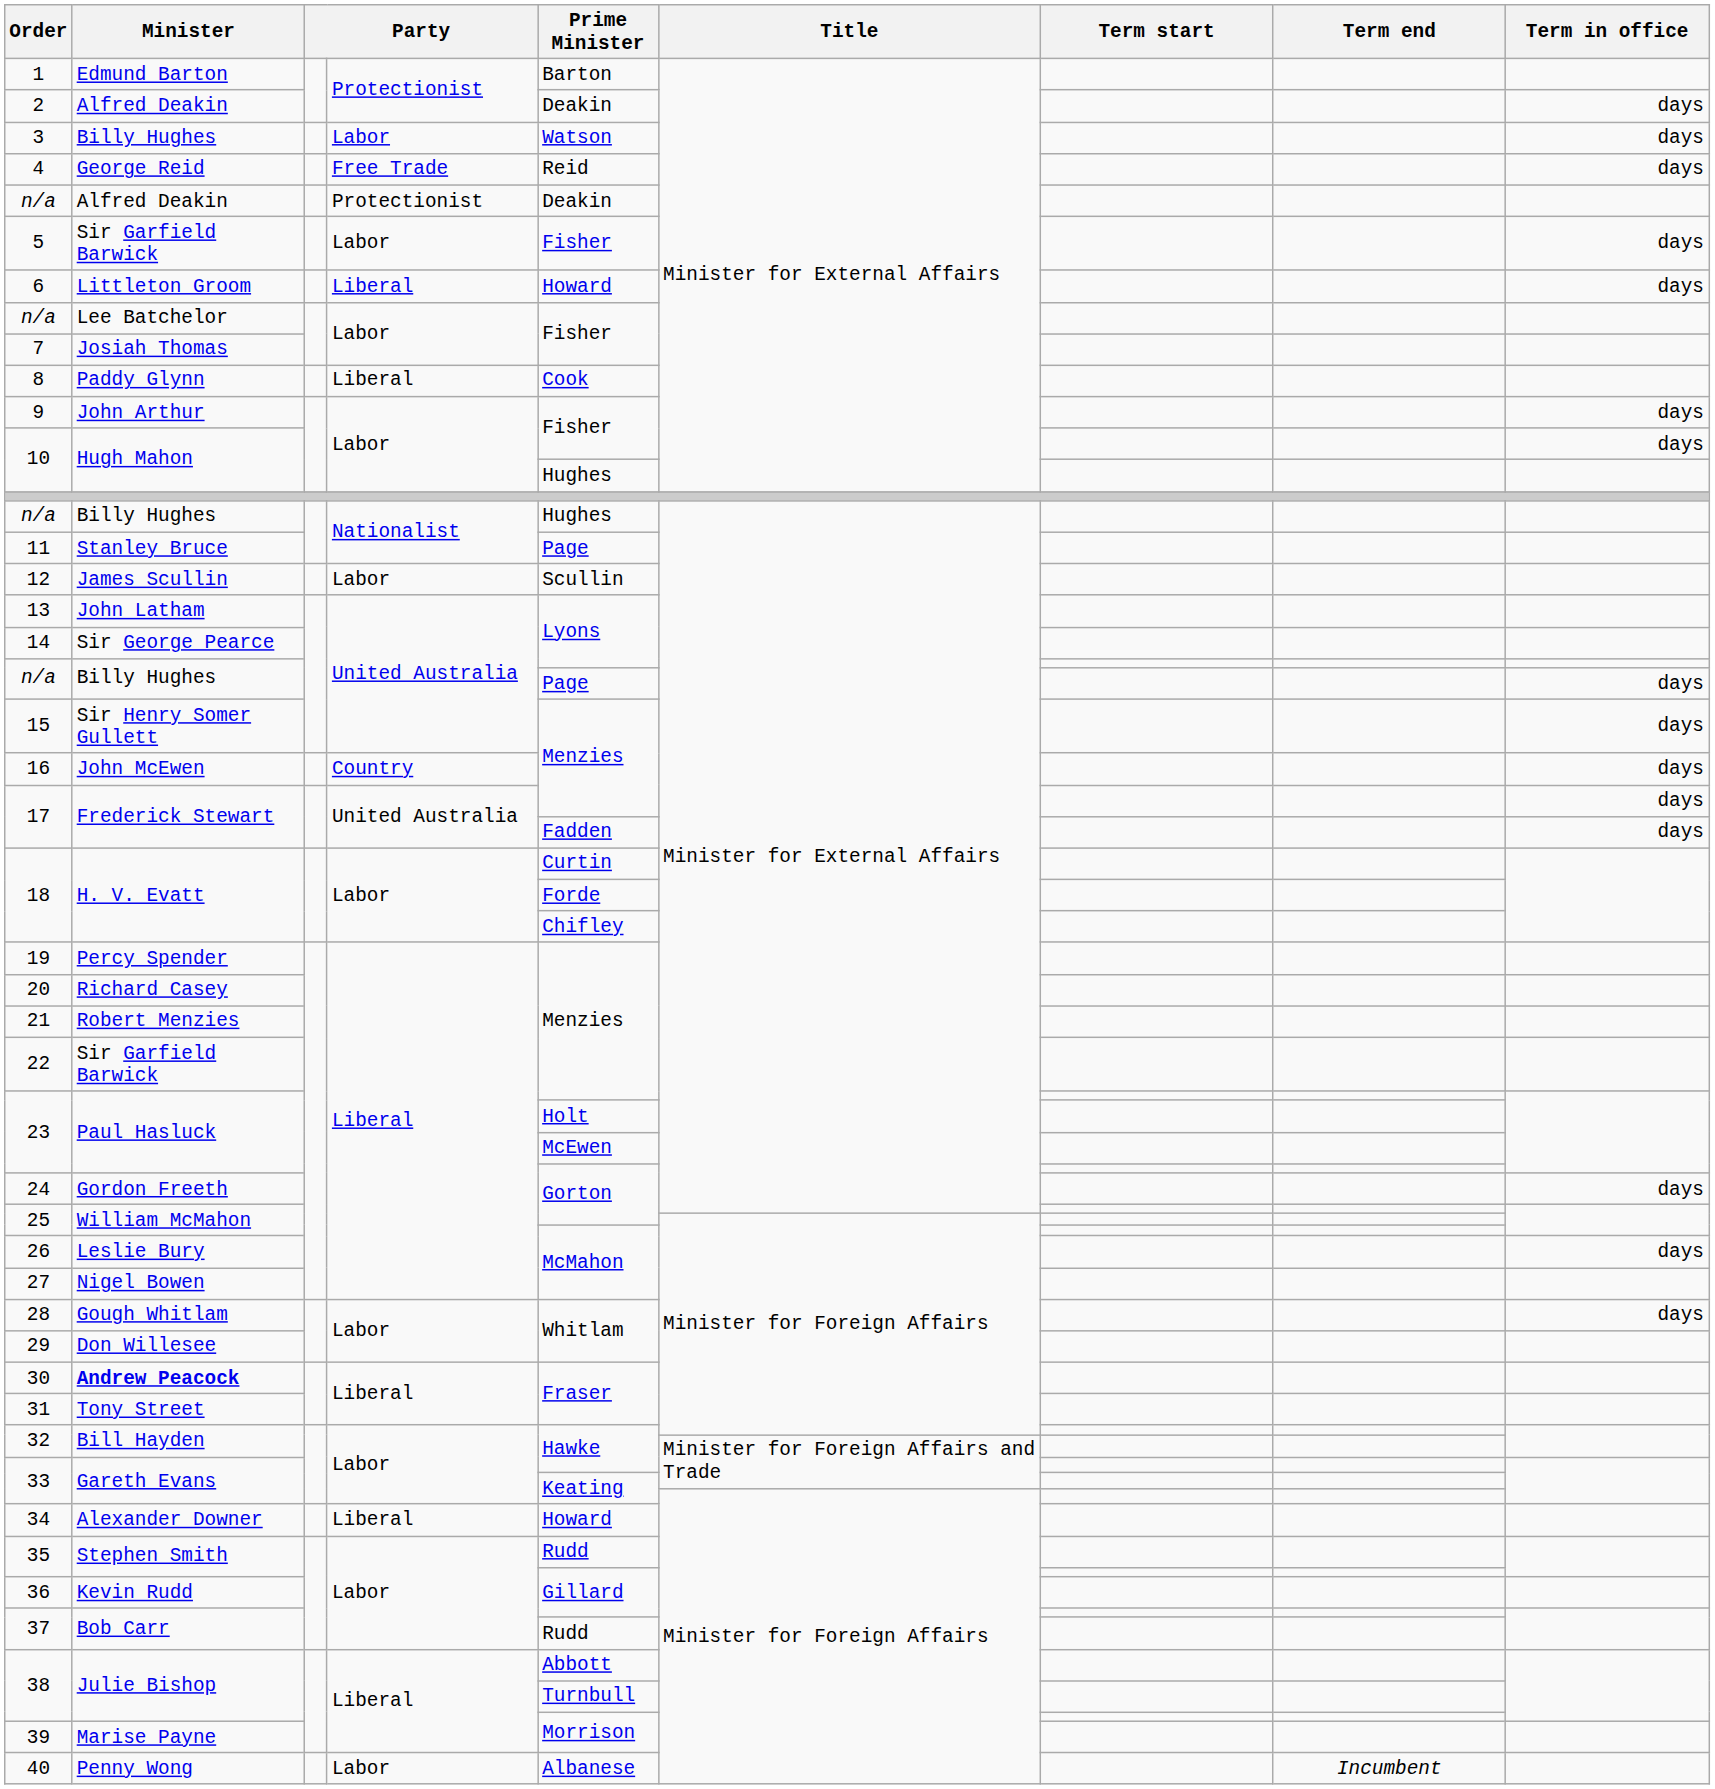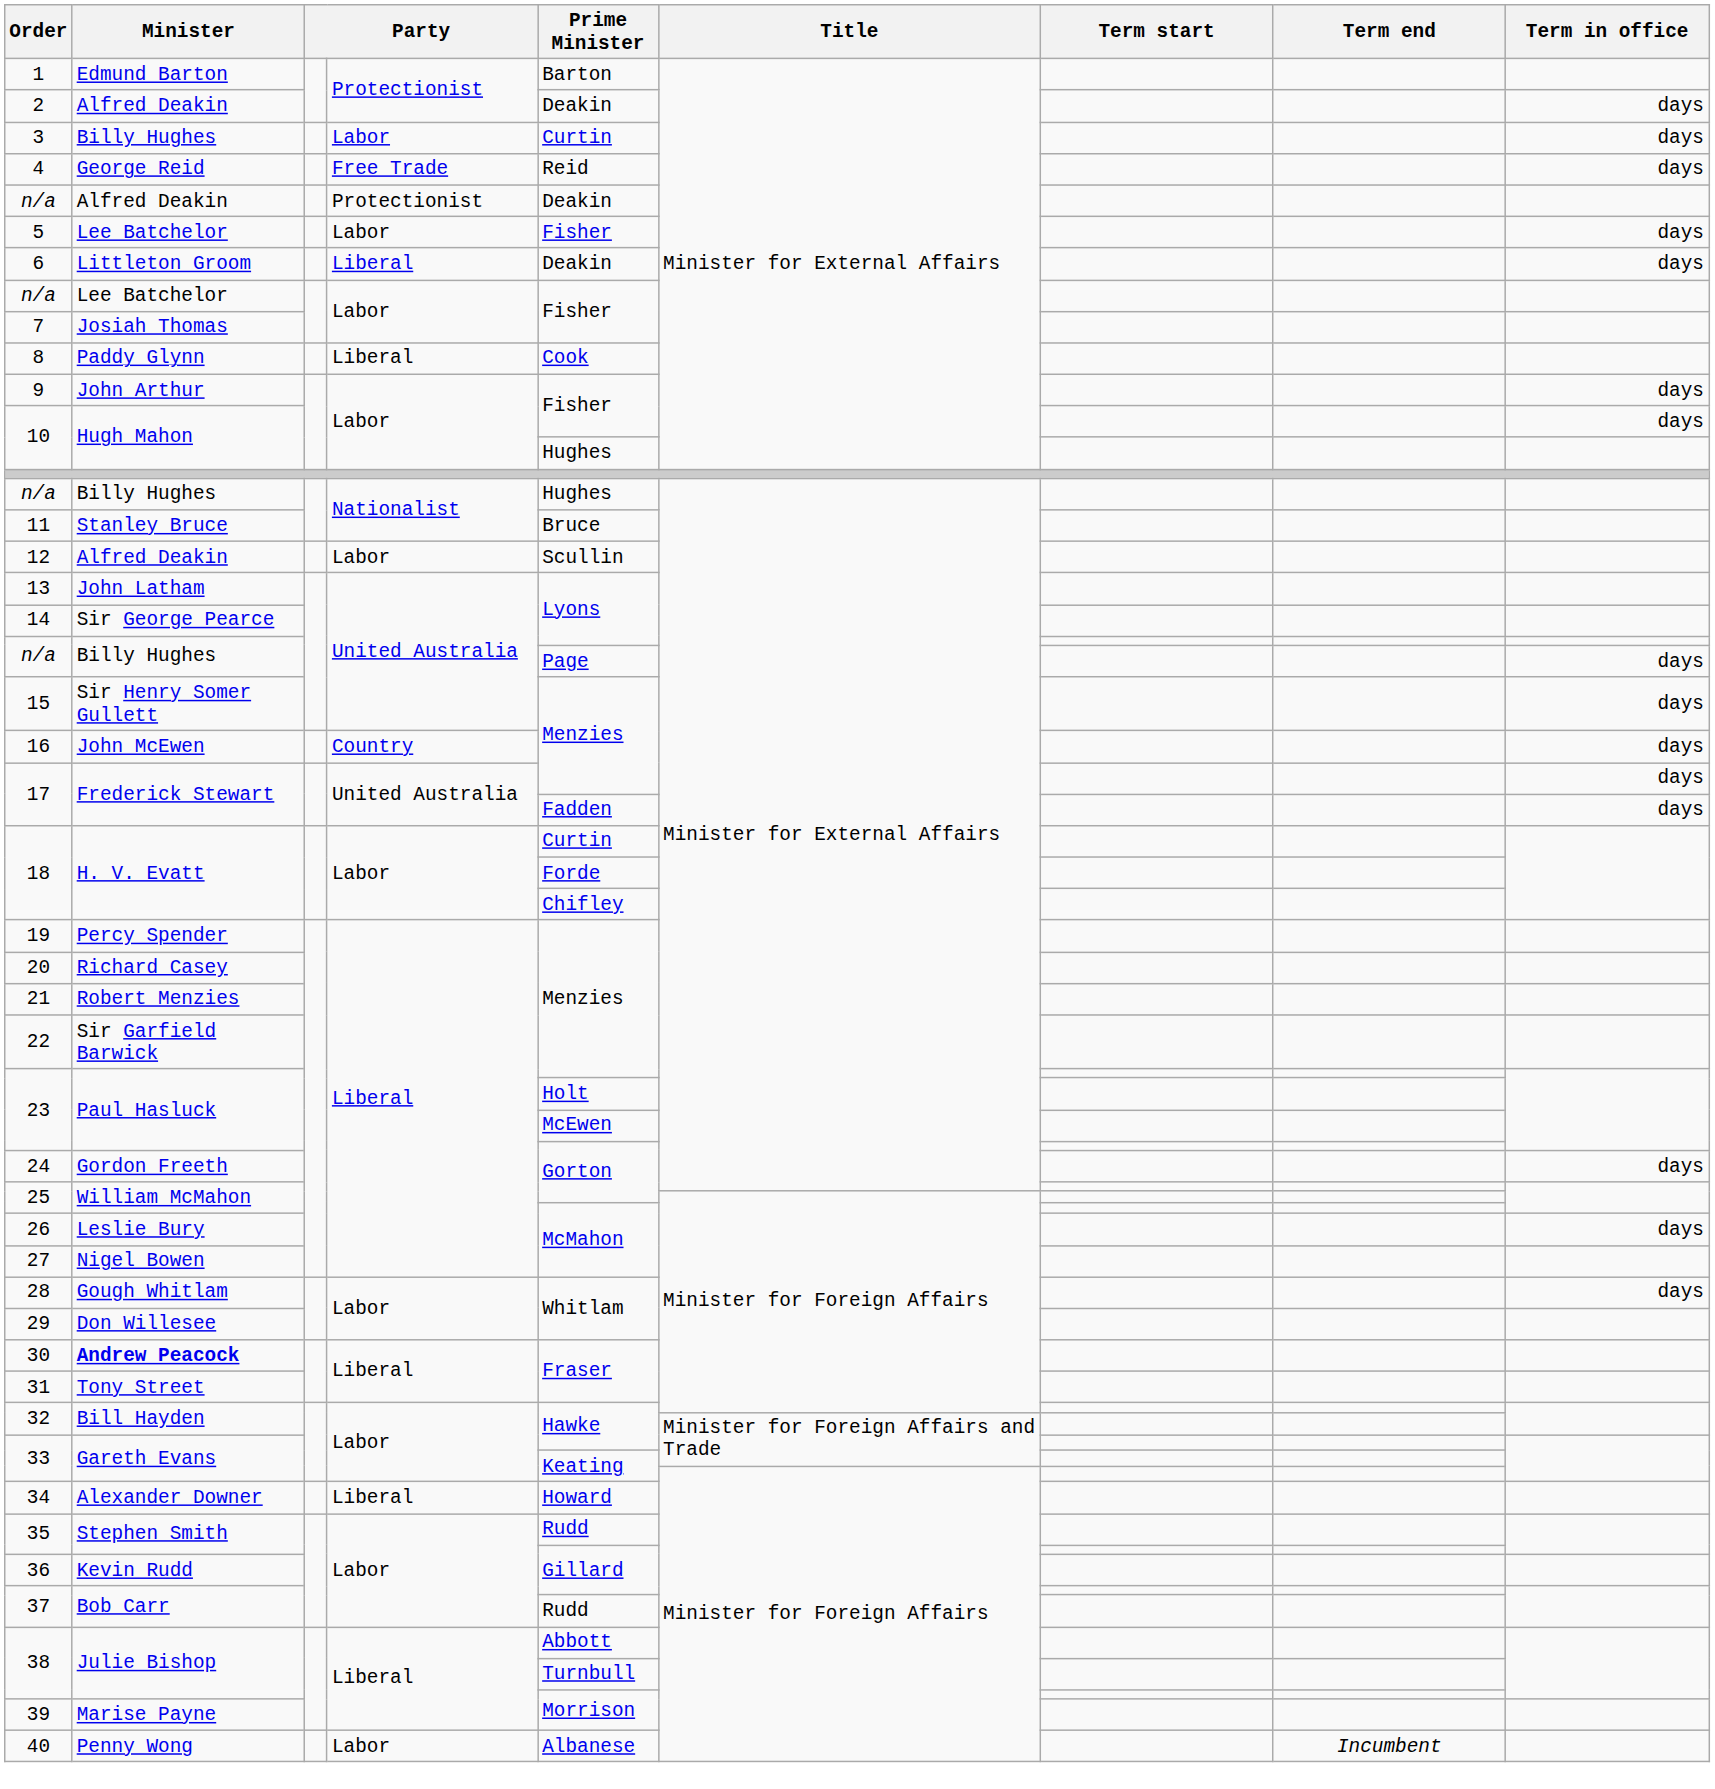 <table class="wikitable">
 <tr>
 <th width=5>Order</th>
 <th width=150>Minister</th>
 <th width=150 colspan="2">Party</th>
 <th width=75>Prime Minister</th>
 <th width=250>Title</th>
 <th width=150>Term start</th>
 <th width=150>Term end</th>
 <th width=130>Term in office</th>
 </tr>
 <tr>
 <td align=center>1</td>
 <td><a href='#'>Edmund Barton</a> </td>
 <td rowspan="2" > </td>
 <td rowspan="2"><a href='#'>Protectionist</a></td>
 <td>Barton</td>
 <td rowspan="13">Minister for External Affairs</td>
 <td align=center></td>
 <td align=center></td>
 <td align=right></td>
 </tr>
 <tr>
 <td align=center>2</td>
 <td><a href='#'>Alfred Deakin</a></td>
 <td>Deakin</td>
 <td align=center></td>
 <td align=center></td>
 <td align=right> days</td>
 </tr>
 <tr>
 <td align=center>3</td>
 <td><a href='#'>Billy Hughes</a></td>
 <td></td>
 <td><a href='#'>Labor</a></td>
-<td><a href='#'>Watson</a></td>
+<td><a href='#'>Curtin</a></td>
 <td align=center></td>
 <td align=center></td>
 <td align=right> days</td>
 </tr>
 <tr>
 <td align=center>4</td>
 <td><a href='#'>George Reid</a></td>
 <td></td>
 <td><a href='#'>Free Trade</a></td>
 <td>Reid</td>
 <td align=center></td>
 <td align=center></td>
 <td align=right> days</td>
 </tr>
 <tr>
 <td align=center><em>n/a</em></td>
 <td>Alfred Deakin</td>
 <td></td>
 <td>Protectionist</td>
 <td>Deakin</td>
 <td align=center></td>
 <td align=center></td>
 <td align=right></td>
 </tr>
 <tr>
 <td align=center>5</td>
-<td>Sir <a href='#'>Garfield Barwick</a></td>
+<td><a href='#'>Lee Batchelor</a></td>
 <td></td>
 <td>Labor</td>
 <td><a href='#'>Fisher</a></td>
 <td align=center></td>
 <td align=center></td>
 <td align=right> days</td>
 </tr>
 <tr>
 <td align=center>6</td>
 <td><a href='#'>Littleton Groom</a></td>
 <td></td>
 <td><a href='#'>Liberal</a></td>
-<td><a href='#'>Howard</a></td>
+<td>Deakin</td>
 <td align=center></td>
 <td align=center></td>
 <td align=right> days</td>
 </tr>
 <tr>
 <td align=center><em>n/a</em></td>
 <td>Lee Batchelor</td>
 <td rowspan="2" ></td>
 <td rowspan="2">Labor</td>
 <td rowspan="2">Fisher</td>
 <td align=center></td>
 <td align=center></td>
 <td align=right></td>
 </tr>
 <tr>
 <td align=center>7</td>
 <td><a href='#'>Josiah Thomas</a></td>
 <td align=center></td>
 <td align=center></td>
 <td align=right></td>
 </tr>
 <tr>
 <td align=center>8</td>
 <td><a href='#'>Paddy Glynn</a></td>
 <td></td>
 <td>Liberal</td>
 <td><a href='#'>Cook</a></td>
 <td align=center></td>
 <td align=center></td>
 <td align=right></td>
 </tr>
 <tr>
 <td align=center>9</td>
 <td><a href='#'>John Arthur</a></td>
 <td rowspan="3" ></td>
 <td rowspan="3">Labor</td>
 <td rowspan="2">Fisher</td>
 <td align=center></td>
 <td align=center></td>
 <td align=right> days</td>
 </tr>
 <tr>
 <td rowspan="2" align=center>10</td>
 <td rowspan="2"><a href='#'>Hugh Mahon</a></td>
 <td align=center></td>
 <td align=center></td>
 <td align=right> days</td>
 </tr>
 <tr>
 <td>Hughes</td>
 <td align=center></td>
 <td align=center></td>
 <td align=right></td>
 </tr>
 <tr>
 <th colspan=9 style="background: #cccccc;"></th>
 </tr>
 <tr>
 <td align=center><em>n/a</em></td>
 <td>Billy Hughes</td>
 <td rowspan="2" ></td>
 <td rowspan="2"><a href='#'>Nationalist</a></td>
 <td>Hughes</td>
 <td rowspan="24">Minister for External Affairs</td>
 <td align=center></td>
 <td align=center></td>
 <td align=right></td>
 </tr>
 <tr>
 <td align=center>11</td>
 <td><a href='#'>Stanley Bruce</a></td>
-<td><a href='#'>Page</a></td>
+<td>Bruce</td>
 <td align=center></td>
 <td align=center></td>
 <td align=right></td>
 </tr>
 <tr>
 <td align=center>12</td>
-<td><a href='#'>James Scullin</a></td>
+<td><a href='#'>Alfred Deakin</a></td>
 <td></td>
 <td>Labor</td>
 <td>Scullin</td>
 <td align=center></td>
 <td align=center></td>
 <td align=right></td>
 </tr>
 <tr>
 <td align=center>13</td>
 <td><a href='#'>John Latham</a></td>
 <td rowspan="5" ></td>
 <td rowspan="5"><a href='#'>United Australia</a></td>
 <td rowspan="3"><a href='#'>Lyons</a></td>
 <td align=center></td>
 <td align=center></td>
 <td align=right></td>
 </tr>
 <tr>
 <td align=center>14</td>
 <td>Sir <a href='#'>George Pearce</a></td>
 <td align=center></td>
 <td align=center></td>
 <td align=right></td>
 </tr>
 <tr>
 <td rowspan="2" align=center><em>n/a</em></td>
 <td rowspan="2">Billy Hughes</td>
 <td align=center></td>
 <td align=center></td>
 <td align=right></td>
 </tr>
 <tr>
 <td><a href='#'>Page</a></td>
 <td align=center></td>
 <td align=center></td>
 <td align=right> days</td>
 </tr>
 <tr>
 <td align=center>15</td>
 <td>Sir <a href='#'>Henry Somer Gullett</a></td>
 <td rowspan="3"><a href='#'>Menzies</a></td>
 <td align=center></td>
 <td align=center></td>
 <td align=right> days</td>
 </tr>
 <tr>
 <td align=center>16</td>
 <td><a href='#'>John McEwen</a></td>
 <td></td>
 <td><a href='#'>Country</a></td>
 <td align=center></td>
 <td align=center></td>
 <td align=right> days</td>
 </tr>
 <tr>
 <td rowspan=2 align=center>17</td>
 <td rowspan="2"><a href='#'>Frederick Stewart</a></td>
 <td rowspan="2" ></td>
 <td rowspan="2">United Australia</td>
 <td align=center></td>
 <td align=center></td>
 <td align=right> days</td>
 </tr>
 <tr>
 <td><a href='#'>Fadden</a></td>
 <td align=center></td>
 <td align=center></td>
 <td align=right> days</td>
 </tr>
 <tr>
 <td rowspan="3" align=center>18</td>
 <td rowspan="3"><a href='#'>H. V. Evatt</a></td>
 <td rowspan="3" ></td>
 <td rowspan="3">Labor</td>
 <td><a href='#'>Curtin</a></td>
 <td align=center></td>
 <td align=center></td>
 <td rowspan="3" align=right></td>
 </tr>
 <tr>
 <td><a href='#'>Forde</a></td>
 <td align=center></td>
 <td align=center></td>
 </tr>
 <tr>
 <td><a href='#'>Chifley</a></td>
 <td align=center></td>
 <td align=center></td>
 </tr>
 <tr>
 <td align=center>19</td>
 <td><a href='#'>Percy Spender</a></td>
 <td rowspan="14" ></td>
 <td rowspan="14"><a href='#'>Liberal</a></td>
 <td rowspan="5">Menzies</td>
 <td align=center></td>
 <td align=center></td>
 <td align=right></td>
 </tr>
 <tr>
 <td align=center>20</td>
 <td><a href='#'>Richard Casey</a></td>
 <td align=center></td>
 <td align=center></td>
 <td align=right></td>
 </tr>
 <tr>
 <td align=center>21</td>
 <td><a href='#'>Robert Menzies</a></td>
 <td align=center></td>
 <td align=center></td>
 <td align=right></td>
 </tr>
 <tr>
 <td align=center>22</td>
 <td>Sir <a href='#'>Garfield Barwick</a></td>
 <td align=center></td>
 <td align=center></td>
 <td align=right></td>
 </tr>
 <tr>
 <td rowspan="4" align=center>23</td>
 <td rowspan="4"><a href='#'>Paul Hasluck</a></td>
 <td align=center></td>
 <td align=center></td>
 <td rowspan=4 align=right></td>
 </tr>
 <tr>
 <td><a href='#'>Holt</a></td>
 <td align=center></td>
 <td align=center></td>
 </tr>
 <tr>
 <td><a href='#'>McEwen</a></td>
 <td align=center></td>
 <td align=center></td>
 </tr>
 <tr>
 <td rowspan="4"><a href='#'>Gorton</a></td>
 <td align=center></td>
 <td align=center></td>
 </tr>
 <tr>
 <td align=center>24</td>
 <td><a href='#'>Gordon Freeth</a></td>
 <td align=center></td>
 <td align=center></td>
 <td align=right> days</td>
 </tr>
 <tr>
 <td rowspan="3" align=center>25</td>
 <td rowspan="3"><a href='#'>William McMahon</a></td>
 <td align=center></td>
 <td align=center></td>
 <td rowspan="3" align=right></td>
 </tr>
 <tr>
 <td rowspan="9">Minister for Foreign Affairs</td>
 <td align=center></td>
 <td align=center></td>
 </tr>
 <tr>
 <td rowspan="3"><a href='#'>McMahon</a></td>
 <td align=center></td>
 <td align=center></td>
 </tr>
 <tr>
 <td align=center>26</td>
 <td><a href='#'>Leslie Bury</a></td>
 <td align=center></td>
 <td align=center></td>
 <td align=right> days</td>
 </tr>
 <tr>
 <td align=center>27</td>
 <td><a href='#'>Nigel Bowen</a></td>
 <td align=center></td>
 <td align=center></td>
 <td align=right></td>
 </tr>
 <tr>
 <td align=center>28</td>
 <td><a href='#'>Gough Whitlam</a></td>
 <td rowspan="2" ></td>
 <td rowspan="2">Labor</td>
 <td rowspan="2">Whitlam</td>
 <td align=center></td>
 <td align=center></td>
 <td align=right> days</td>
 </tr>
 <tr>
 <td align=center>29</td>
 <td><a href='#'>Don Willesee</a></td>
 <td align=center></td>
 <td align=center></td>
 <td align=right></td>
 </tr>
 <tr>
 <td align=center>30</td>
 <td><strong><a href='#'>Andrew Peacock</a></strong></td>
 <td rowspan="2" ></td>
 <td rowspan="2">Liberal</td>
 <td rowspan="2"><a href='#'>Fraser</a></td>
 <td align=center></td>
 <td align=center></td>
 <td align=right></td>
 </tr>
 <tr>
 <td align=center>31</td>
 <td><a href='#'>Tony Street</a></td>
 <td align=center></td>
 <td align=center></td>
 <td align=right></td>
 </tr>
 <tr>
 <td rowspan="2" align=center>32</td>
 <td rowspan="2"><a href='#'>Bill Hayden</a></td>
 <td rowspan="5" ></td>
 <td rowspan="5">Labor</td>
 <td rowspan="3"><a href='#'>Hawke</a></td>
 <td align=center></td>
 <td align=center></td>
 <td rowspan=2 align=right></td>
 </tr>
 <tr>
 <td rowspan="3">Minister for Foreign Affairs and Trade</td>
 <td align=center></td>
 <td align=center></td>
 </tr>
 <tr>
 <td rowspan="3" align=center>33</td>
 <td rowspan="3"><a href='#'>Gareth Evans</a></td>
 <td align=center></td>
 <td align=center></td>
 <td rowspan=3 align=right></td>
 </tr>
 <tr>
 <td rowspan="2"><a href='#'>Keating</a></td>
 <td align=center></td>
 <td align=center></td>
 </tr>
 <tr>
 <td rowspan="12">Minister for Foreign Affairs</td>
 <td align=center></td>
 <td align=center></td>
 </tr>
 <tr>
 <td align=center>34</td>
 <td><a href='#'>Alexander Downer</a></td>
 <td></td>
 <td>Liberal</td>
 <td><a href='#'>Howard</a></td>
 <td align=center></td>
 <td align=center></td>
 <td align=right><strong></strong></td>
 </tr>
 <tr>
 <td rowspan="2" align=center>35</td>
 <td rowspan="2"><a href='#'>Stephen Smith</a></td>
 <td rowspan="5" ></td>
 <td rowspan="5">Labor</td>
 <td><a href='#'>Rudd</a></td>
 <td align=center></td>
 <td align=center></td>
 <td rowspan=2 align=right></td>
 </tr>
 <tr>
 <td rowspan="3"><a href='#'>Gillard</a></td>
 <td align=center></td>
 <td align=center></td>
 </tr>
 <tr>
 <td align=center>36</td>
 <td><a href='#'>Kevin Rudd</a></td>
 <td align=center></td>
 <td align=center></td>
 <td align=right></td>
 </tr>
 <tr>
 <td rowspan="2" align=center>37</td>
 <td rowspan="2"><a href='#'>Bob Carr</a></td>
 <td align=center></td>
 <td align=center></td>
 <td rowspan=2 align=right></td>
 </tr>
 <tr>
 <td>Rudd</td>
 <td align=center></td>
 <td align=center></td>
 </tr>
 <tr>
 <td rowspan="3" align=center>38</td>
 <td rowspan="3"><a href='#'>Julie Bishop</a></td>
 <td rowspan="4" ></td>
 <td rowspan="4">Liberal</td>
 <td><a href='#'>Abbott</a></td>
 <td align=center></td>
 <td align=center></td>
 <td rowspan="3" align=right></td>
 </tr>
 <tr>
 <td><a href='#'>Turnbull</a></td>
 <td align=center></td>
 <td align=center></td>
 </tr>
 <tr>
 <td rowspan="2"><a href='#'>Morrison</a></td>
 <td align=center></td>
 <td align=center></td>
 </tr>
 <tr>
 <td align=center>39</td>
 <td><a href='#'>Marise Payne</a></td>
 <td align=center></td>
 <td align=center></td>
 <td align=right></td>
 </tr>
 <tr>
 <td align=center>40</td>
 <td><a href='#'>Penny Wong</a></td>
 <td></td>
 <td>Labor</td>
 <td><a href='#'>Albanese</a></td>
 <td align=center></td>
 <td align=center><em>Incumbent</em></td>
 <td align=right></td>
 </tr>
 </table>
